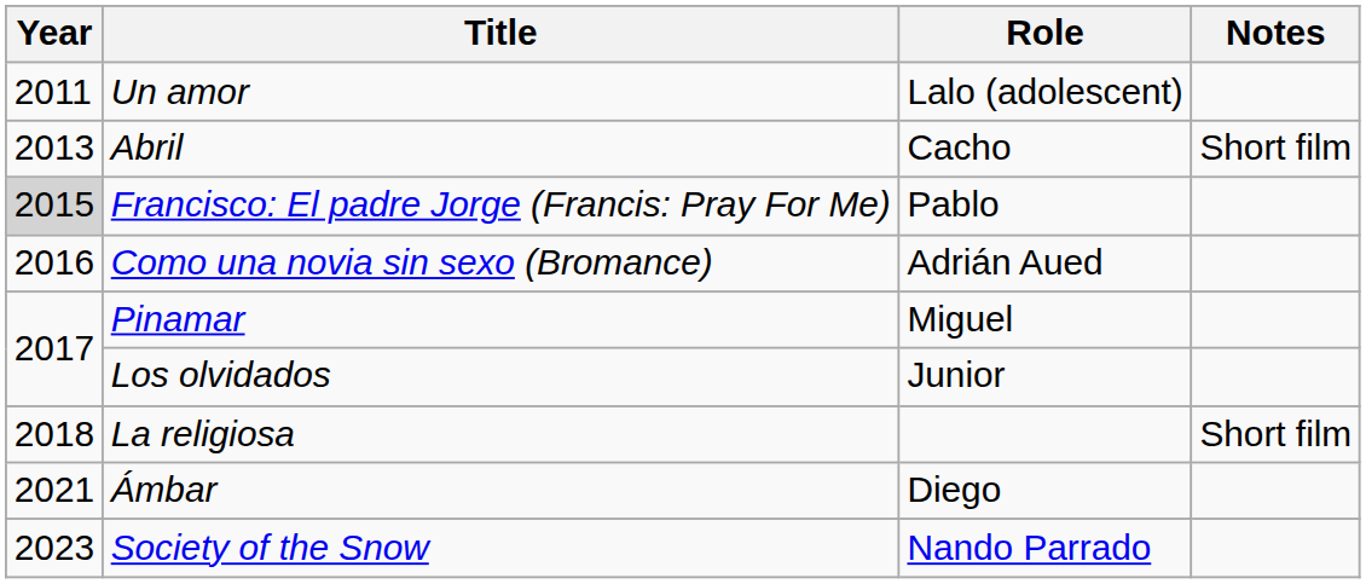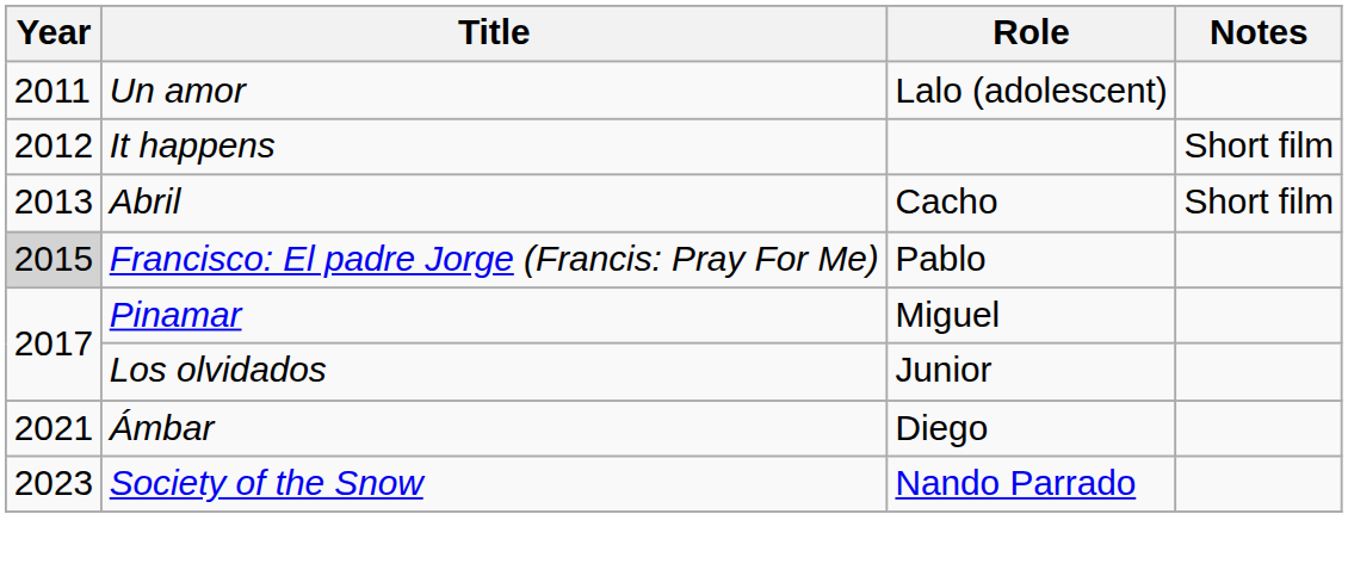 <table class="wikitable">
 <tr>
 <th><strong>Year</strong></th>
 <th><strong>Title</strong></th>
 <th><strong>Role</strong></th>
 <th><strong>Notes</strong></th>
 </tr>
 <tr>
 <td>2011</td>
 <td><em>Un amor</em></td>
 <td>Lalo (adolescent)</td>
 <td></td>
 </tr>
 <tr>
+<td>2012</td>
+<td><em>It happens</em></td>
+<td></td>
+<td>Short film</td>
+</tr>
+<tr>
 <td>2013</td>
 <td><em>Abril</em></td>
 <td>Cacho</td>
 <td>Short film</td>
 </tr>
 <tr>
 <td style="background: lightgrey;">2015</td>
 <td><em><a href='#'>Francisco: El padre Jorge</a> (Francis: Pray For Me)</em></td>
 <td>Pablo</td>
-<td></td>
-</tr>
-<tr>
-<td>2016</td>
-<td><em><a href='#'>Como una novia sin sexo</a> (Bromance)</em></td>
-<td>Adrián Aued</td>
 <td></td>
 </tr>
 <tr>
 <td rowspan="2">2017</td>
 <td><em><a href='#'>Pinamar</a></em></td>
 <td>Miguel</td>
 <td></td>
 </tr>
 <tr>
 <td><em>Los olvidados</em></td>
 <td>Junior</td>
 <td></td>
 </tr>
 <tr>
-<td>2018</td>
-<td><em>La religiosa</em></td>
-<td></td>
-<td>Short film</td>
-</tr>
-<tr>
 <td>2021</td>
 <td><em>Ámbar</em></td>
 <td>Diego</td>
 <td></td>
 </tr>
 <tr>
 <td>2023</td>
 <td><em><a href='#'>Society of the Snow</a></em></td>
 <td><a href='#'>Nando Parrado</a></td>
 </tr>
 </table>
